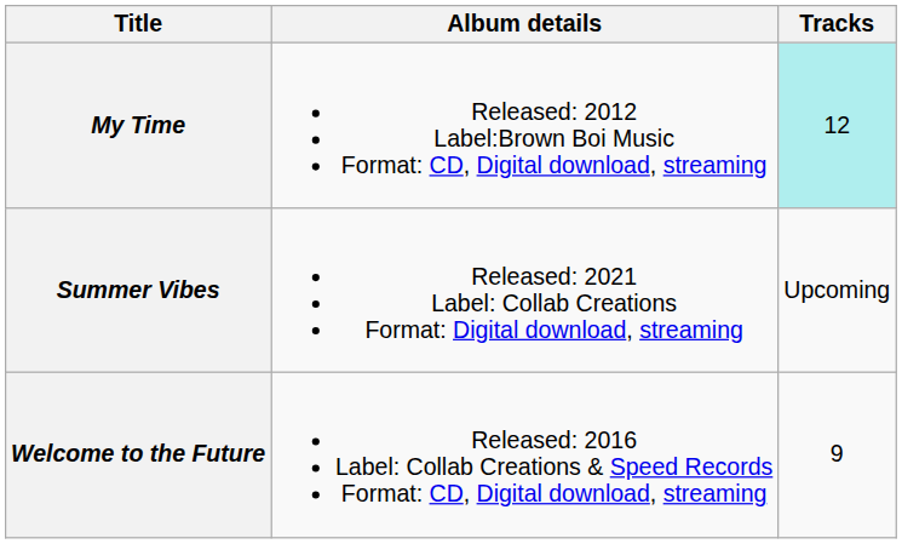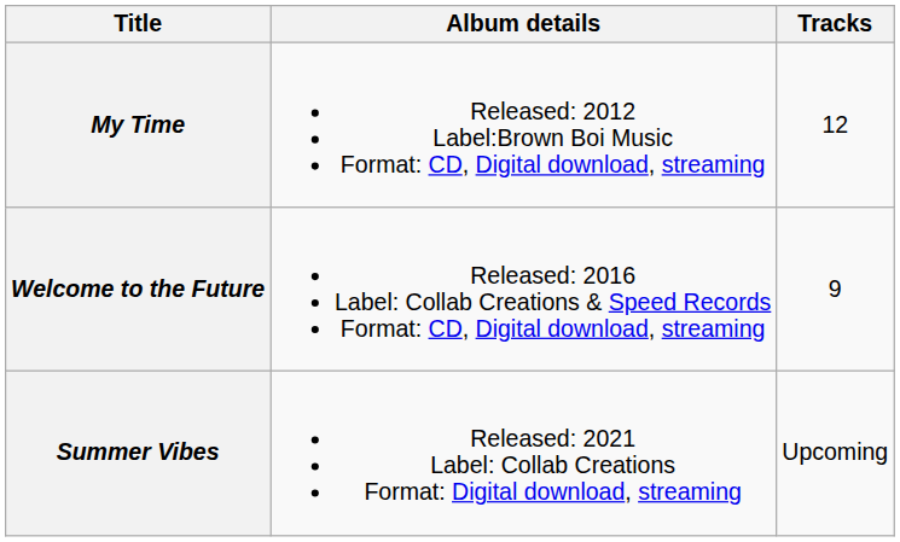 <table class="wikitable plainrowheaders"style="text-align:center;">
 <tr>
 <th>Title</th>
 <th>Album details</th>
 <th>Tracks</th>
 </tr>
 <tr>
 <th scope="row"><em>My Time</em></th>
 <td><br><ul><li>Released: 2012</li><li>Label:Brown Boi Music</li><li>Format: <a href='#'>CD</a>, <a href='#'>Digital download</a>, <a href='#'>streaming</a></li></ul></td>
-<td style="background: paleturquoise;">12</td>
+<td>12</td>
+</tr>
+<tr>
+<th scope="row"><em>Welcome to the Future</em></th>
+<td><br><ul><li>Released: 2016</li><li>Label: Collab Creations & <a href='#'>Speed Records</a></li><li>Format: <a href='#'>CD</a>, <a href='#'>Digital download</a>, <a href='#'>streaming</a></li></ul></td>
+<td>9</td>
 </tr>
 <tr>
 <th scope="row"><em>Summer Vibes</em></th>
 <td><br><ul><li>Released: 2021</li><li>Label: Collab Creations</li><li>Format: <a href='#'>Digital download</a>, <a href='#'>streaming</a></li></ul></td>
 <td>Upcoming</td>
 </tr>
-<tr>
-<th scope="row"><em>Welcome to the Future</em></th>
-<td><br><ul><li>Released: 2016</li><li>Label: Collab Creations & <a href='#'>Speed Records</a></li><li>Format: <a href='#'>CD</a>, <a href='#'>Digital download</a>, <a href='#'>streaming</a></li></ul></td>
-<td>9</td>
-</tr>
 </table>
